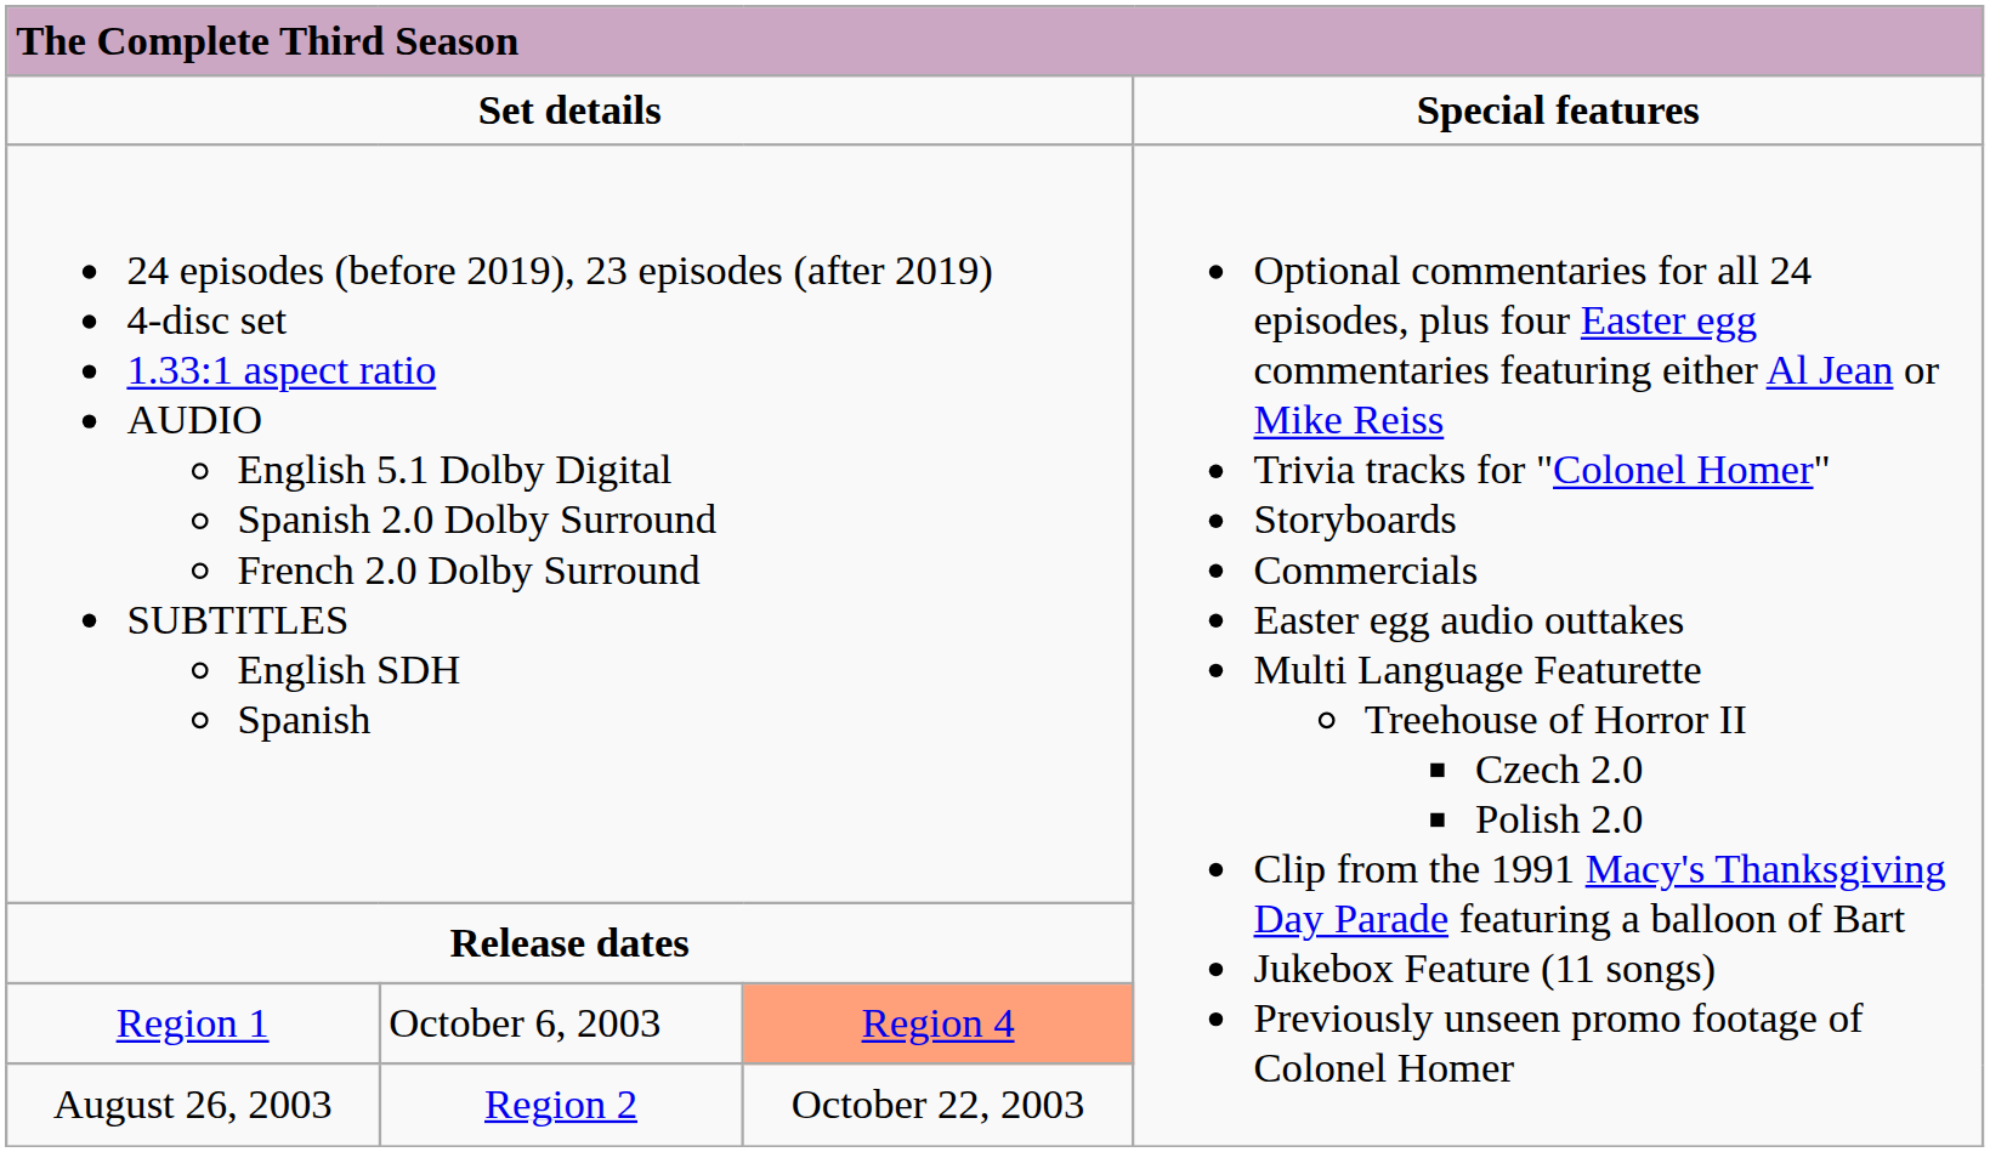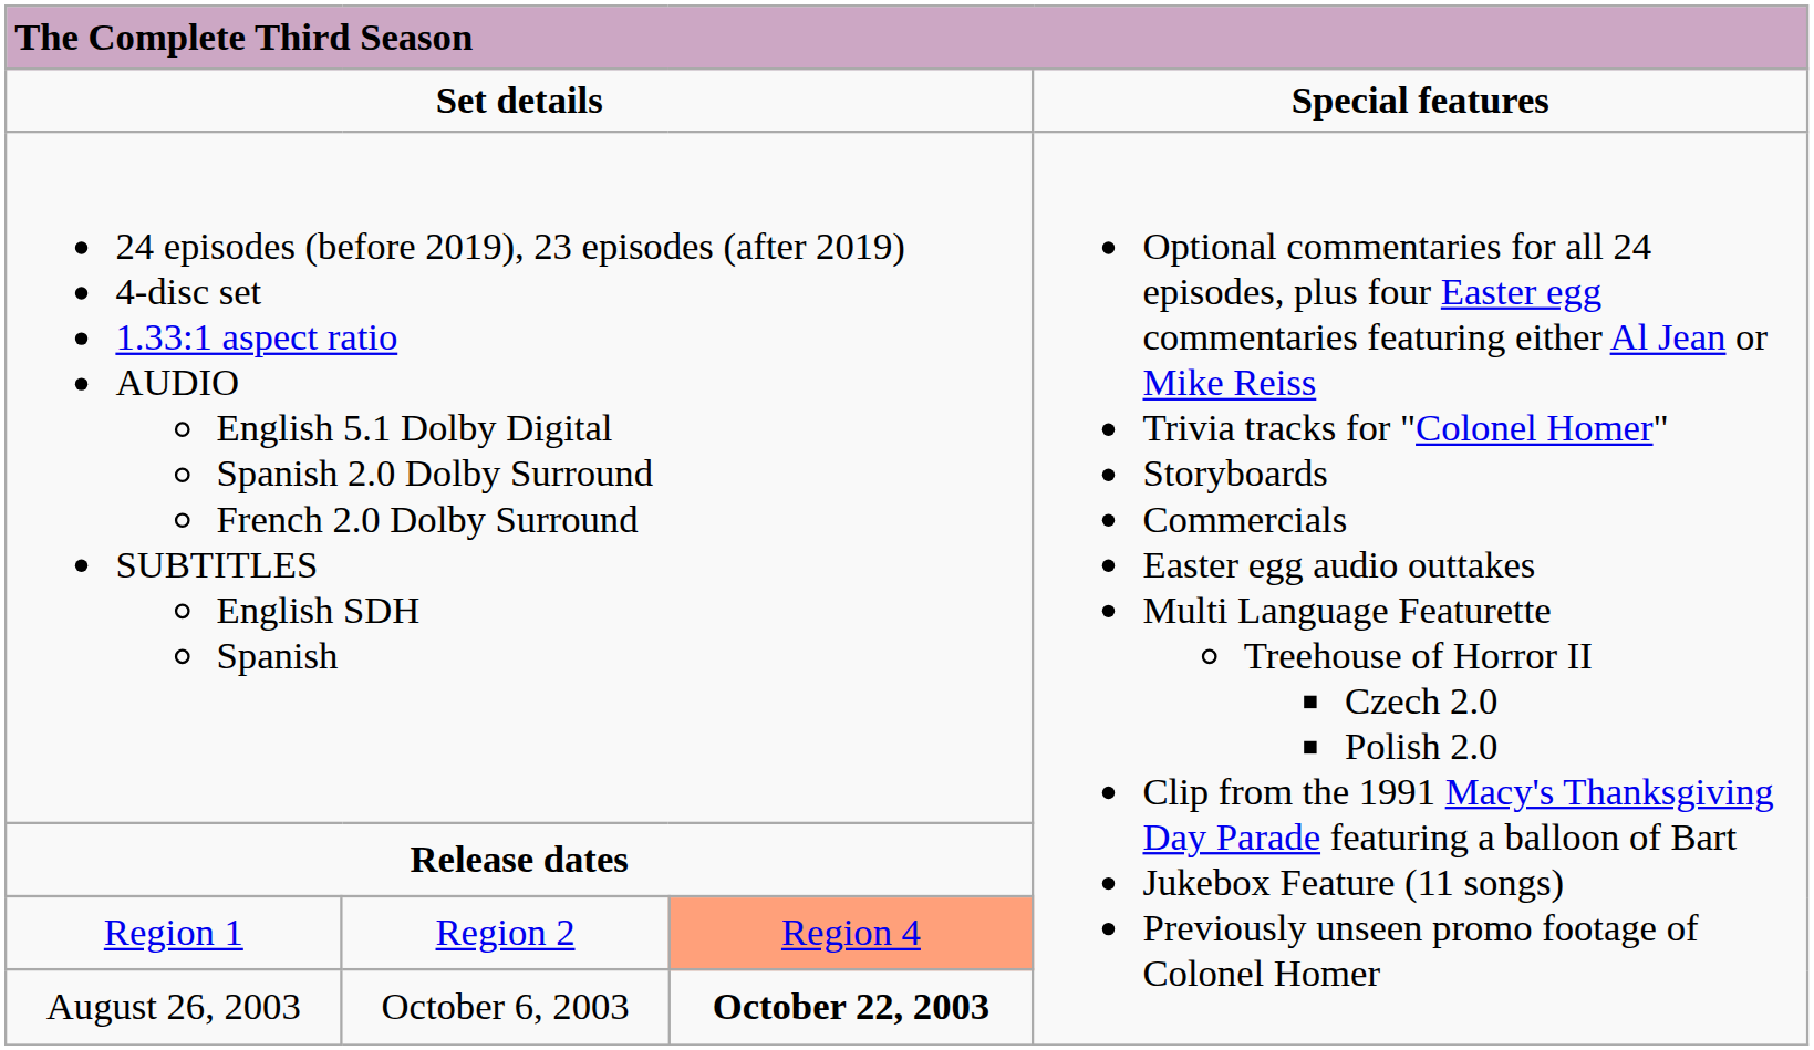 <table class="wikitable" style="font-size: 95%;">
 <tr>
 <td colspan="5" style="background:#cca7c4;"><strong>The Complete Third Season</strong></td>
 </tr>
 <tr valign="top">
 <td style="text-align:center; width:400px;" colspan="3"><strong>Set details</strong></td>
 <td style="width:300px; text-align:center;"><strong>Special features</strong></td>
 </tr>
 <tr valign="top">
 <td colspan="3" style="text-align:left; width:400px;"><br><ul><li>24 episodes (before 2019), 23 episodes (after 2019)</li><li>4-disc set</li><li><a href='#'>1.33:1 aspect ratio</a></li><li>AUDIO<ul><li>English 5.1 Dolby Digital</li><li>Spanish 2.0 Dolby Surround</li><li>French 2.0 Dolby Surround</li></ul></li><li>SUBTITLES<ul><li>English SDH</li><li>Spanish</li></ul></li></ul></td>
 <td rowspan="4" style="text-align:left; width:300px;"><br><ul><li>Optional commentaries for all 24 episodes, plus four <a href='#'>Easter egg</a> commentaries featuring either <a href='#'>Al Jean</a> or <a href='#'>Mike Reiss</a></li><li>Trivia tracks for "<a href='#'>Colonel Homer</a>"</li><li>Storyboards</li><li>Commercials</li><li>Easter egg audio outtakes</li><li>Multi Language Featurette<ul><li>Treehouse of Horror II<ul><li>Czech 2.0</li><li>Polish 2.0</li></ul></li></ul></li><li>Clip from the 1991 <a href='#'>Macy's Thanksgiving Day Parade</a> featuring a balloon of Bart</li><li>Jukebox Feature (11 songs)</li><li>Previously unseen promo footage of Colonel Homer</li></ul></td>
 </tr>
 <tr>
 <td colspan="3" style="text-align:center;"><strong>Release dates</strong></td>
 </tr>
 <tr>
 <td style="text-align:center;"><a href='#'>Region 1</a></td>
-<td>October 6, 2003</td>
+<td style="text-align:center;"><a href='#'>Region 2</a></td>
 <td style="background: lightsalmon; text-align:center;"><a href='#'>Region 4</a></td>
 </tr>
 <tr style="text-align:center;">
 <td>August 26, 2003</td>
-<td style="text-align:center;"><a href='#'>Region 2</a></td>
-<td>October 22, 2003</td>
+<td>October 6, 2003</td>
+<td><strong>October 22, 2003</strong></td>
 </tr>
 </table>
